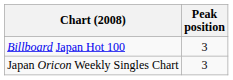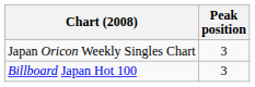 <table class="wikitable sortable">
 <tr>
 <th>Chart (2008)</th>
 <th>Peak<br>position</th>
 </tr>
 <tr>
+<td>Japan <em>Oricon</em> Weekly Singles Chart</td>
+<td align="center">3</td>
+</tr>
+<tr>
 <td><em><a href='#'>Billboard</a></em> <a href='#'>Japan Hot 100</a></td>
 <td align="center">3</td>
 </tr>
-<tr>
-<td>Japan <em>Oricon</em> Weekly Singles Chart</td>
-<td align="center">3</td>
-</tr>
 </table>
